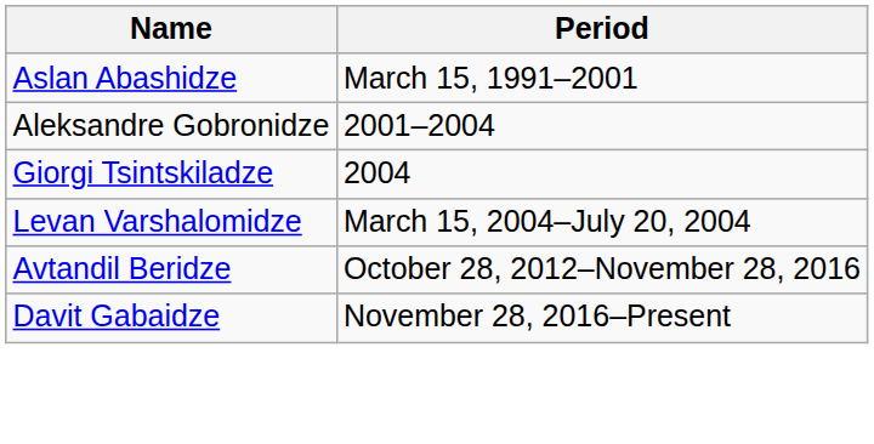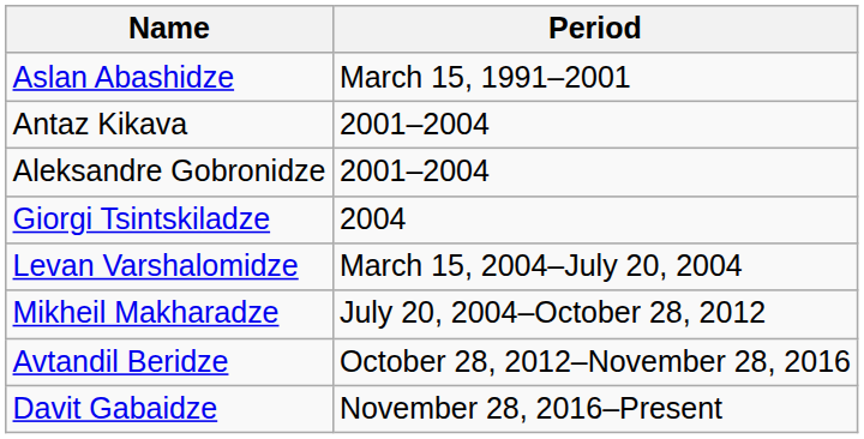 <table class="wikitable">
 <tr>
 <th>Name</th>
 <th>Period</th>
 </tr>
 <tr>
 <td><a href='#'>Aslan Abashidze</a></td>
 <td>March 15, 1991–2001</td>
+</tr>
+<tr>
+<td>Antaz Kikava</td>
+<td>2001–2004</td>
 </tr>
 <tr>
 <td>Aleksandre Gobronidze</td>
 <td>2001–2004</td>
 </tr>
 <tr>
 <td><a href='#'>Giorgi Tsintskiladze</a></td>
 <td>2004</td>
 </tr>
 <tr>
 <td><a href='#'>Levan Varshalomidze</a></td>
 <td>March 15, 2004–July 20, 2004</td>
 </tr>
 <tr>
+<td><a href='#'>Mikheil Makharadze</a></td>
+<td>July 20, 2004–October 28, 2012</td>
+</tr>
+<tr>
 <td><a href='#'>Avtandil Beridze</a></td>
 <td>October 28, 2012–November 28, 2016</td>
 </tr>
 <tr>
 <td><a href='#'>Davit Gabaidze</a></td>
 <td>November 28, 2016–Present</td>
 </tr>
 </table>
